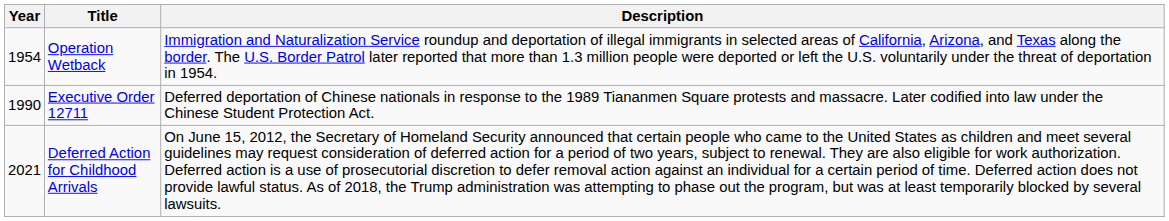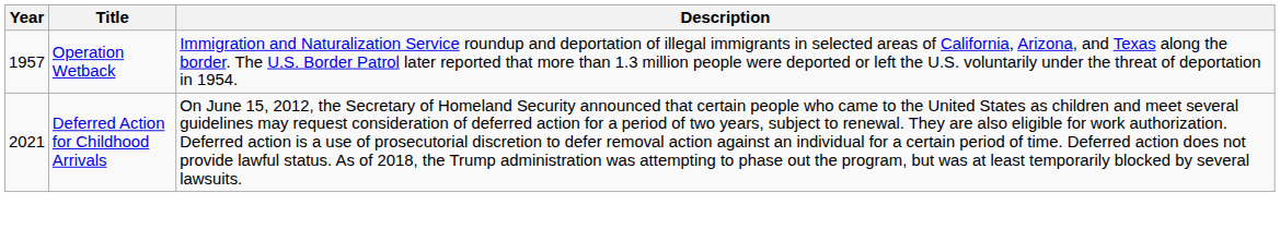 <table class="wikitable">
 <tr>
 <th>Year</th>
 <th>Title</th>
 <th>Description</th>
 </tr>
 <tr>
-<td>1954</td>
+<td>1957</td>
 <td><a href='#'>Operation Wetback</a></td>
 <td><a href='#'>Immigration and Naturalization Service</a> roundup and deportation of illegal immigrants in selected areas of <a href='#'>California</a>, <a href='#'>Arizona</a>, and <a href='#'>Texas</a> along the <a href='#'>border</a>. The <a href='#'>U.S. Border Patrol</a> later reported that more than 1.3 million people were deported or left the U.S. voluntarily under the threat of deportation in 1954. </td>
-</tr>
-<tr>
-<td>1990</td>
-<td><a href='#'>Executive Order 12711</a></td>
-<td>Deferred deportation of Chinese nationals in response to the 1989 Tiananmen Square protests and massacre. Later codified into law under the Chinese Student Protection Act.</td>
 </tr>
 <tr>
 <td>2021</td>
 <td><a href='#'>Deferred Action for Childhood Arrivals</a></td>
 <td>On June 15, 2012, the Secretary of Homeland Security announced that certain people who came to the United States as children and meet several guidelines may request consideration of deferred action for a period of two years, subject to renewal. They are also eligible for work authorization. Deferred action is a use of prosecutorial discretion to defer removal action against an individual for a certain period of time. Deferred action does not provide lawful status. As of 2018, the Trump administration was attempting to phase out the program, but was at least temporarily blocked by several lawsuits.</td>
 </tr>
 </table>
